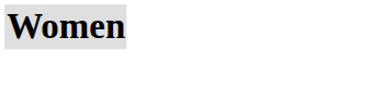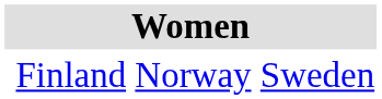 <table>
 <tr style="background:#dfdfdf;">
 <td colspan="4" style="text-align:center;"><strong>Women</strong></td>
+</tr>
+<tr>
+<th scope=row style="text-align:left"><br></th>
+<td> <a href='#'>Finland</a><br></td>
+<td> <a href='#'>Norway</a><br></td>
+<td> <a href='#'>Sweden</a><br></td>
 </tr>
 <tr>
 <th scope=row style="text-align:left"><br></th>
 <td></td>
 <td></td>
 <td></td>
 </tr>
 <tr>
 <th scope=row style="text-align:left"><br></th>
 <td></td>
 <td></td>
 <td></td>
 </tr>
 <tr>
 <th scope=row style="text-align:left"><br></th>
 <td></td>
 <td></td>
 <td></td>
 </tr>
 <tr>
 <th scope=row style="text-align:left"><br></th>
 <td></td>
 <td></td>
 <td></td>
 </tr>
 <tr>
 <th scope=row style="text-align:left"><br></th>
 <td></td>
 <td></td>
 <td></td>
 </tr>
 </table>
